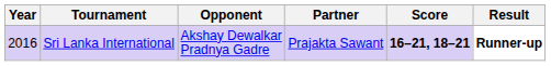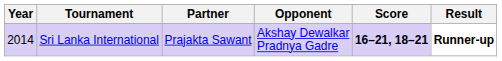 <table class="sortable wikitable" style="font-size: 90%;">
 <tr>
 <th>Year</th>
 <th>Tournament</th>
+<th>Partner</th>
 <th>Opponent</th>
-<th>Partner</th>
 <th>Score</th>
 <th>Result</th>
 </tr>
 <tr style="background:#D8CEF6">
-<td align="center">2016</td>
+<td align="center">2014</td>
 <td align="left"><a href='#'>Sri Lanka International</a></td>
+<td align="left"> <a href='#'>Prajakta Sawant</a></td>
 <td align="left"> <a href='#'>Akshay Dewalkar</a> <br>  <a href='#'>Pradnya Gadre</a></td>
-<td align="left"> <a href='#'>Prajakta Sawant</a></td>
 <td align="left"><strong>16–21, 18–21</strong></td>
 <td style="text-align:left; background:white"> <strong>Runner-up</strong></td>
 </tr>
 </table>
